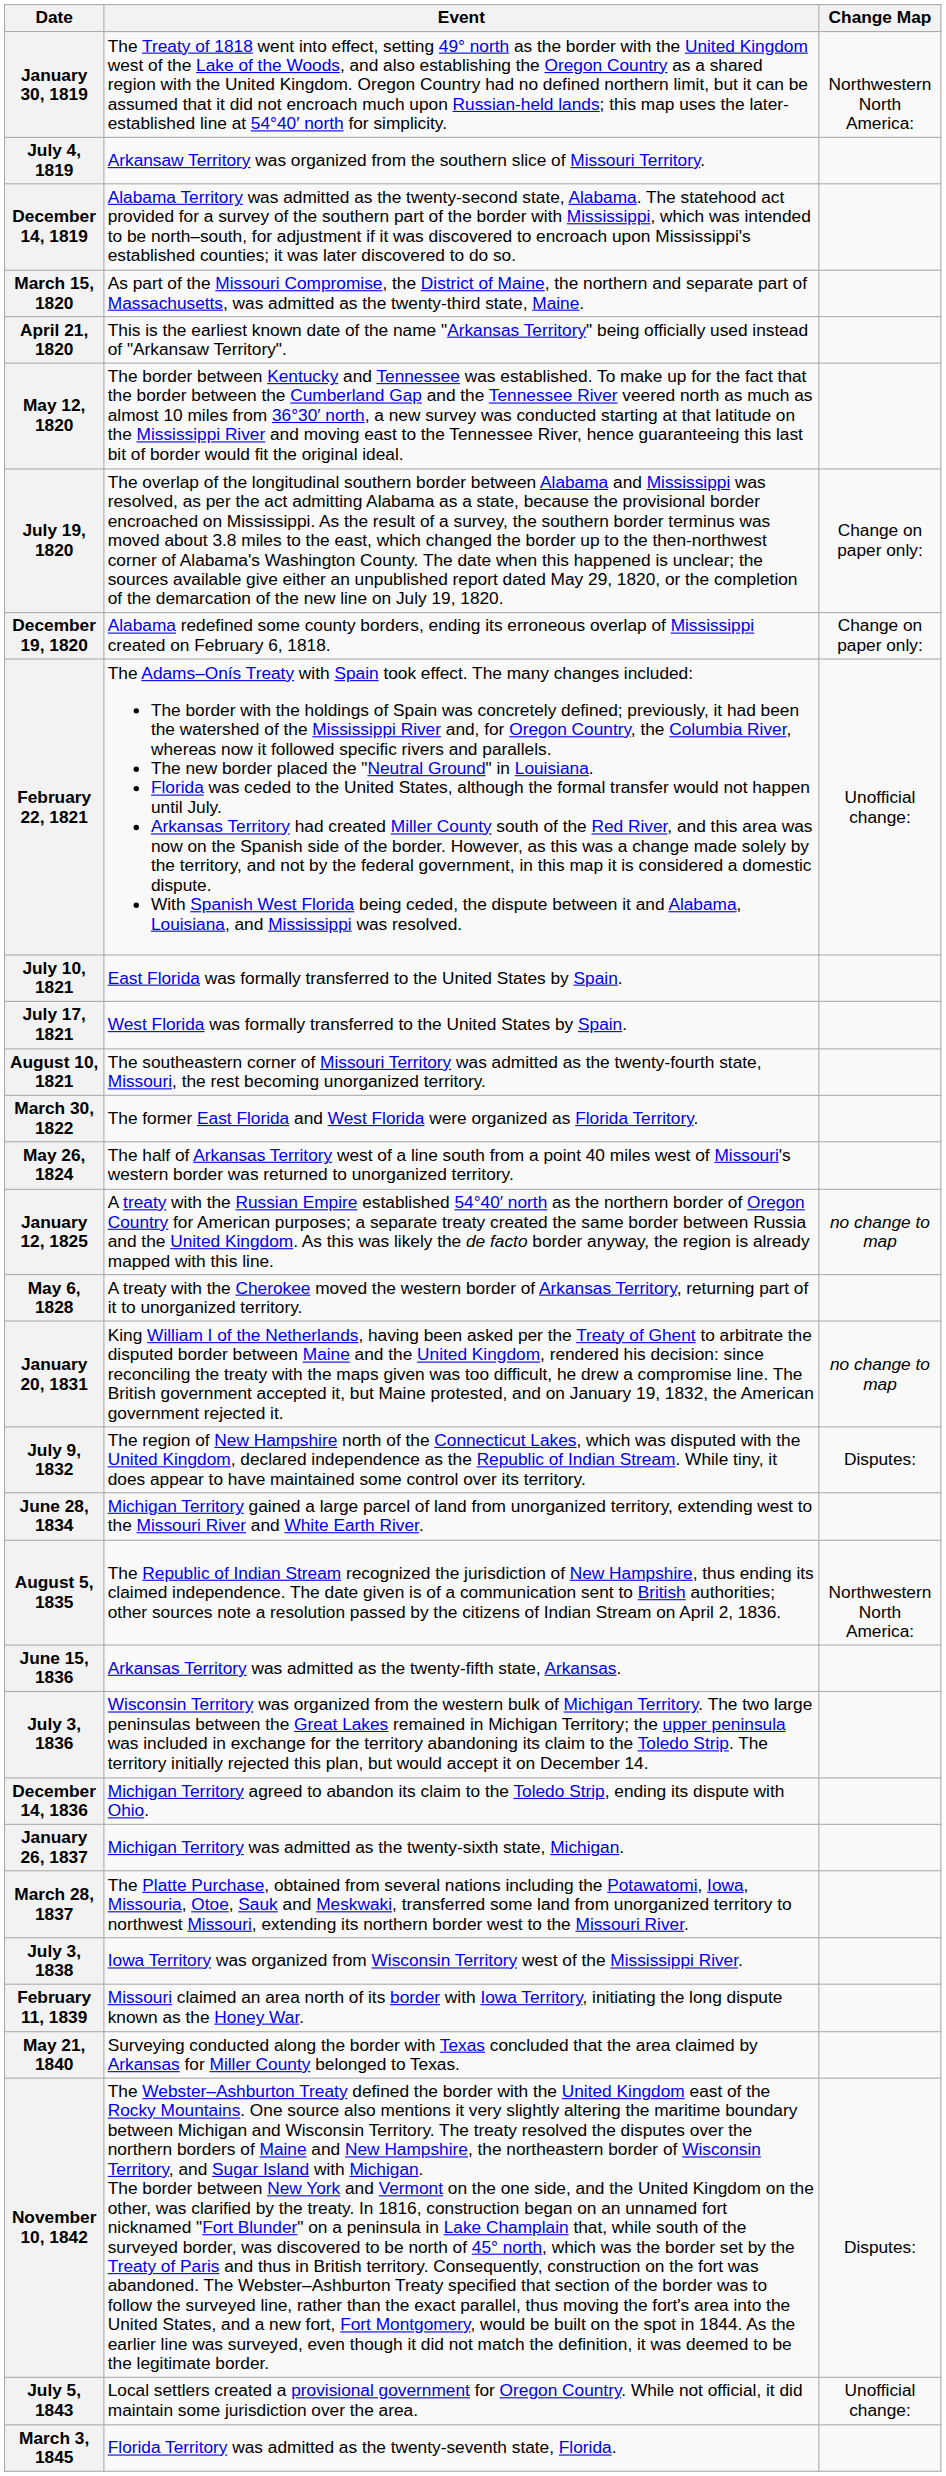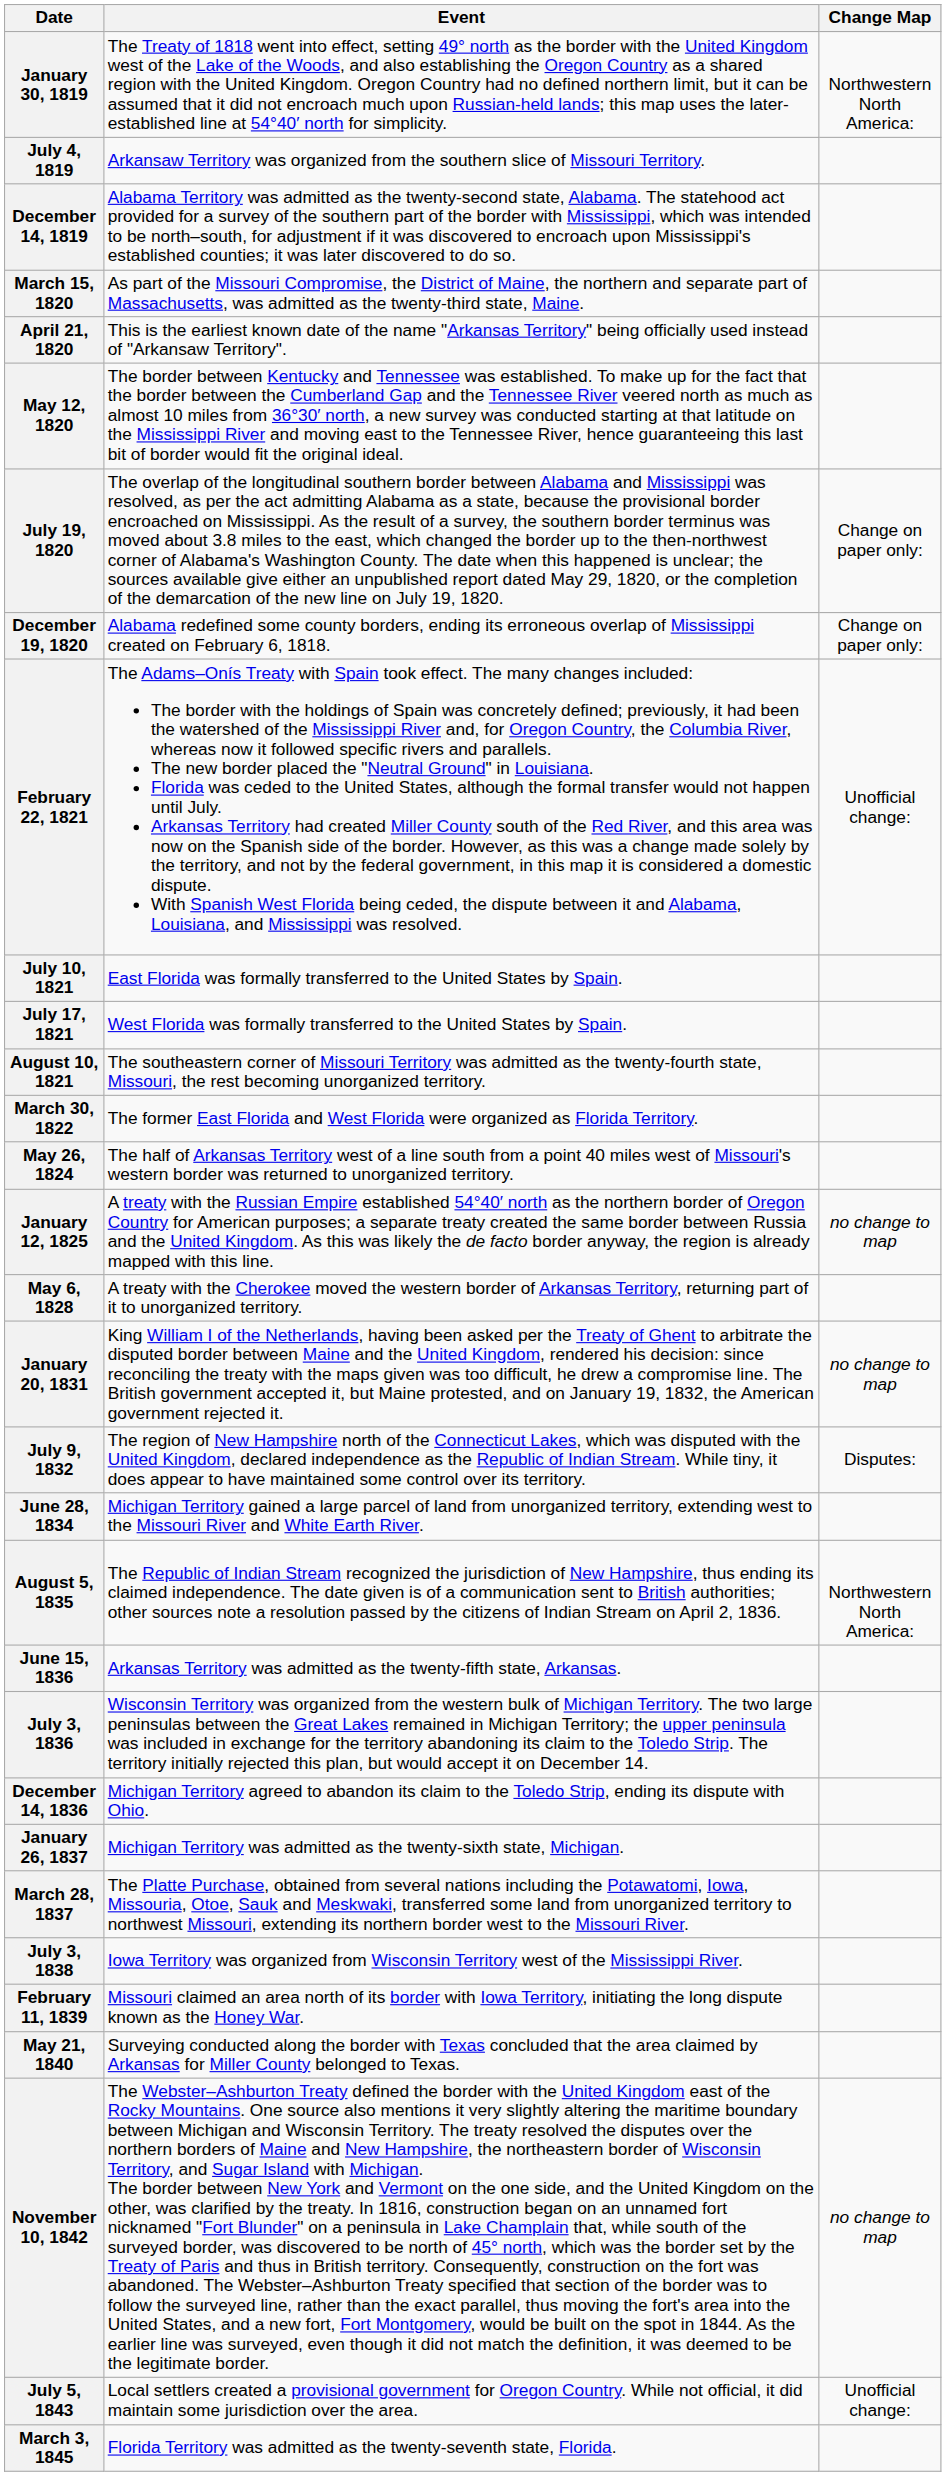 <table class="wikitable plainrowheaders">
 <tr>
 <th scope="col">Date</th>
 <th scope="col">Event</th>
 <th scope="col">Change Map</th>
 </tr>
 <tr>
 <th scope=row>January 30, 1819</th>
 <td>The <a href='#'>Treaty of 1818</a> went into effect, setting <a href='#'>49° north</a> as the border with the <a href='#'>United Kingdom</a> west of the <a href='#'>Lake of the Woods</a>, and also establishing the <a href='#'>Oregon Country</a> as a shared region with the United Kingdom. Oregon Country had no defined northern limit, but it can be assumed that it did not encroach much upon <a href='#'>Russian-held lands</a>; this map uses the later-established line at <a href='#'>54°40′ north</a> for simplicity.</td>
 <td align="center"><br><br>Northwestern North America:<br></td>
 </tr>
 <tr>
 <th scope=row>July 4, 1819</th>
 <td><a href='#'>Arkansaw Territory</a> was organized from the southern slice of <a href='#'>Missouri Territory</a>.</td>
 <td></td>
 </tr>
 <tr>
 <th scope=row>December 14, 1819</th>
 <td><a href='#'>Alabama Territory</a> was admitted as the twenty-second state, <a href='#'>Alabama</a>. The statehood act provided for a survey of the southern part of the border with <a href='#'>Mississippi</a>, which was intended to be north–south, for adjustment if it was discovered to encroach upon Mississippi's established counties; it was later discovered to do so.</td>
 <td></td>
 </tr>
 <tr>
 <th scope=row>March 15, 1820</th>
 <td>As part of the <a href='#'>Missouri Compromise</a>, the <a href='#'>District of Maine</a>, the northern and separate part of <a href='#'>Massachusetts</a>, was admitted as the twenty-third state, <a href='#'>Maine</a>.</td>
 <td></td>
 </tr>
 <tr>
 <th scope=row>April 21, 1820</th>
 <td>This is the earliest known date of the name "<a href='#'>Arkansas Territory</a>" being officially used instead of "Arkansaw Territory".</td>
 <td></td>
 </tr>
 <tr>
 <th scope=row>May 12, 1820</th>
 <td>The border between <a href='#'>Kentucky</a> and <a href='#'>Tennessee</a> was established. To make up for the fact that the border between the <a href='#'>Cumberland Gap</a> and the <a href='#'>Tennessee River</a> veered north as much as almost 10 miles from <a href='#'>36°30′ north</a>, a new survey was conducted starting at that latitude on the <a href='#'>Mississippi River</a> and moving east to the Tennessee River, hence guaranteeing this last bit of border would fit the original ideal.</td>
 <td></td>
 </tr>
 <tr>
 <th scope=row>July 19, 1820</th>
 <td>The overlap of the longitudinal southern border between <a href='#'>Alabama</a> and <a href='#'>Mississippi</a> was resolved, as per the act admitting Alabama as a state, because the provisional border encroached on Mississippi. As the result of a survey, the southern border terminus was moved about 3.8 miles to the east, which changed the border up to the then-northwest corner of Alabama's Washington County. The date when this happened is unclear; the sources available give either an unpublished report dated May 29, 1820, or the completion of the demarcation of the new line on July 19, 1820.</td>
 <td align="center">Change on paper only:<br></td>
 </tr>
 <tr>
 <th scope=row>December 19, 1820</th>
 <td><a href='#'>Alabama</a> redefined some county borders, ending its erroneous overlap of <a href='#'>Mississippi</a> created on February 6, 1818.</td>
 <td align="center">Change on paper only:<br></td>
 </tr>
 <tr>
 <th scope=row>February 22, 1821</th>
 <td>The <a href='#'>Adams–Onís Treaty</a> with <a href='#'>Spain</a> took effect. The many changes included:<br><ul><li>The border with the holdings of Spain was concretely defined; previously, it had been the watershed of the <a href='#'>Mississippi River</a> and, for <a href='#'>Oregon Country</a>, the <a href='#'>Columbia River</a>, whereas now it followed specific rivers and parallels.</li><li>The new border placed the "<a href='#'>Neutral Ground</a>" in <a href='#'>Louisiana</a>.</li><li><a href='#'>Florida</a> was ceded to the United States, although the formal transfer would not happen until July.</li><li><a href='#'>Arkansas Territory</a> had created <a href='#'>Miller County</a> south of the <a href='#'>Red River</a>, and this area was now on the Spanish side of the border. However, as this was a change made solely by the territory, and not by the federal government, in this map it is considered a domestic dispute.</li><li>With <a href='#'>Spanish West Florida</a> being ceded, the dispute between it and <a href='#'>Alabama</a>, <a href='#'>Louisiana</a>, and <a href='#'>Mississippi</a> was resolved.</li></ul></td>
 <td align="center">Unofficial change:<br></td>
 </tr>
 <tr>
 <th scope=row>July 10, 1821</th>
 <td><a href='#'>East Florida</a> was formally transferred to the United States by <a href='#'>Spain</a>.</td>
 <td></td>
 </tr>
 <tr>
 <th scope=row>July 17, 1821</th>
 <td><a href='#'>West Florida</a> was formally transferred to the United States by <a href='#'>Spain</a>.</td>
 <td></td>
 </tr>
 <tr>
 <th scope=row>August 10, 1821</th>
 <td>The southeastern corner of <a href='#'>Missouri Territory</a> was admitted as the twenty-fourth state, <a href='#'>Missouri</a>, the rest becoming unorganized territory.</td>
 <td></td>
 </tr>
 <tr>
 <th scope=row>March 30, 1822</th>
 <td>The former <a href='#'>East Florida</a> and <a href='#'>West Florida</a> were organized as <a href='#'>Florida Territory</a>.</td>
 <td></td>
 </tr>
 <tr>
 <th scope=row>May 26, 1824</th>
 <td>The half of <a href='#'>Arkansas Territory</a> west of a line south from a point 40 miles west of <a href='#'>Missouri</a>'s western border was returned to unorganized territory.</td>
 <td></td>
 </tr>
 <tr>
 <th scope=row>January 12, 1825</th>
 <td>A <a href='#'>treaty</a> with the <a href='#'>Russian Empire</a> established <a href='#'>54°40′ north</a> as the northern border of <a href='#'>Oregon Country</a> for American purposes; a separate treaty created the same border between Russia and the <a href='#'>United Kingdom</a>. As this was likely the <em>de facto</em> border anyway, the region is already mapped with this line.</td>
 <td align="center"><em>no change to map</em></td>
 </tr>
 <tr>
 <th scope=row>May 6, 1828</th>
 <td>A treaty with the <a href='#'>Cherokee</a> moved the western border of <a href='#'>Arkansas Territory</a>, returning part of it to unorganized territory.</td>
 <td></td>
 </tr>
 <tr>
 <th scope=row>January 20, 1831</th>
 <td>King <a href='#'>William I of the Netherlands</a>, having been asked per the <a href='#'>Treaty of Ghent</a> to arbitrate the disputed border between <a href='#'>Maine</a> and the <a href='#'>United Kingdom</a>, rendered his decision: since reconciling the treaty with the maps given was too difficult, he drew a compromise line. The British government accepted it, but Maine protested, and on January 19, 1832, the American government rejected it.</td>
 <td align="center"><em>no change to map</em></td>
 </tr>
 <tr>
 <th scope=row>July 9, 1832</th>
 <td>The region of <a href='#'>New Hampshire</a> north of the <a href='#'>Connecticut Lakes</a>, which was disputed with the <a href='#'>United Kingdom</a>, declared independence as the <a href='#'>Republic of Indian Stream</a>. While tiny, it does appear to have maintained some control over its territory.</td>
 <td align="center">Disputes:<br></td>
 </tr>
 <tr>
 <th scope=row>June 28, 1834</th>
 <td><a href='#'>Michigan Territory</a> gained a large parcel of land from unorganized territory, extending west to the <a href='#'>Missouri River</a> and <a href='#'>White Earth River</a>.</td>
 <td></td>
 </tr>
 <tr>
 <th scope=row>August 5, 1835</th>
 <td>The <a href='#'>Republic of Indian Stream</a> recognized the jurisdiction of <a href='#'>New Hampshire</a>, thus ending its claimed independence. The date given is of a communication sent to <a href='#'>British</a> authorities; other sources note a resolution passed by the citizens of Indian Stream on April 2, 1836.</td>
 <td align="center"><br><br>Northwestern North America:<br></td>
 </tr>
 <tr>
 <th scope=row>June 15, 1836</th>
 <td><a href='#'>Arkansas Territory</a> was admitted as the twenty-fifth state, <a href='#'>Arkansas</a>.</td>
 <td></td>
 </tr>
 <tr>
 <th scope=row>July 3, 1836</th>
 <td><a href='#'>Wisconsin Territory</a> was organized from the western bulk of <a href='#'>Michigan Territory</a>. The two large peninsulas between the <a href='#'>Great Lakes</a> remained in Michigan Territory; the <a href='#'>upper peninsula</a> was included in exchange for the territory abandoning its claim to the <a href='#'>Toledo Strip</a>. The territory initially rejected this plan, but would accept it on December 14.</td>
 <td></td>
 </tr>
 <tr>
 <th scope=row>December 14, 1836</th>
 <td><a href='#'>Michigan Territory</a> agreed to abandon its claim to the <a href='#'>Toledo Strip</a>, ending its dispute with <a href='#'>Ohio</a>.</td>
 <td></td>
 </tr>
 <tr>
 <th scope=row>January 26, 1837</th>
 <td><a href='#'>Michigan Territory</a> was admitted as the twenty-sixth state, <a href='#'>Michigan</a>.</td>
 <td></td>
 </tr>
 <tr>
 <th scope=row>March 28, 1837</th>
 <td>The <a href='#'>Platte Purchase</a>, obtained from several nations including the <a href='#'>Potawatomi</a>, <a href='#'>Iowa</a>, <a href='#'>Missouria</a>, <a href='#'>Otoe</a>, <a href='#'>Sauk</a> and <a href='#'>Meskwaki</a>, transferred some land from unorganized territory to northwest <a href='#'>Missouri</a>, extending its northern border west to the <a href='#'>Missouri River</a>.</td>
 <td></td>
 </tr>
 <tr>
 <th scope=row>July 3, 1838</th>
 <td><a href='#'>Iowa Territory</a> was organized from <a href='#'>Wisconsin Territory</a> west of the <a href='#'>Mississippi River</a>.</td>
 <td></td>
 </tr>
 <tr>
 <th scope=row>February 11, 1839</th>
 <td><a href='#'>Missouri</a> claimed an area north of its <a href='#'>border</a> with <a href='#'>Iowa Territory</a>, initiating the long dispute known as the <a href='#'>Honey War</a>.</td>
 <td></td>
 </tr>
 <tr>
 <th scope=row>May 21, 1840</th>
 <td>Surveying conducted along the border with <a href='#'>Texas</a> concluded that the area claimed by <a href='#'>Arkansas</a> for <a href='#'>Miller County</a> belonged to Texas.</td>
 <td align="center"></td>
 </tr>
 <tr>
 <th scope=row>November 10, 1842</th>
 <td>The <a href='#'>Webster–Ashburton Treaty</a> defined the border with the <a href='#'>United Kingdom</a> east of the <a href='#'>Rocky Mountains</a>. One source also mentions it very slightly altering the maritime boundary between Michigan and Wisconsin Territory. The treaty resolved the disputes over the northern borders of <a href='#'>Maine</a> and <a href='#'>New Hampshire</a>, the northeastern border of <a href='#'>Wisconsin Territory</a>, and <a href='#'>Sugar Island</a> with <a href='#'>Michigan</a>.<br>The border between <a href='#'>New York</a> and <a href='#'>Vermont</a> on the one side, and the United Kingdom on the other, was clarified by the treaty. In 1816, construction began on an unnamed fort nicknamed "<a href='#'>Fort Blunder</a>" on a peninsula in <a href='#'>Lake Champlain</a> that, while south of the surveyed border, was discovered to be north of <a href='#'>45° north</a>, which was the border set by the <a href='#'>Treaty of Paris</a> and thus in British territory. Consequently, construction on the fort was abandoned. The Webster–Ashburton Treaty specified that section of the border was to follow the surveyed line, rather than the exact parallel, thus moving the fort's area into the United States, and a new fort, <a href='#'>Fort Montgomery</a>, would be built on the spot in 1844. As the earlier line was surveyed, even though it did not match the definition, it was deemed to be the legitimate border.</td>
-<td align="center"><br><br>Disputes:<br></td>
+<td align="center"><em>no change to map</em></td>
 </tr>
 <tr>
 <th scope=row>July 5, 1843</th>
 <td>Local settlers created a <a href='#'>provisional government</a> for <a href='#'>Oregon Country</a>. While not official, it did maintain some jurisdiction over the area.</td>
 <td align="center">Unofficial change:<br></td>
 </tr>
 <tr>
 <th scope=row>March 3, 1845</th>
 <td><a href='#'>Florida Territory</a> was admitted as the twenty-seventh state, <a href='#'>Florida</a>.</td>
 <td></td>
 </tr>
 </table>
